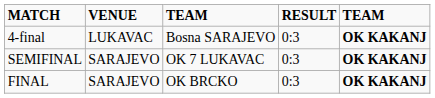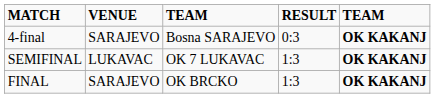 <table class="wikitable">
 <tr>
 <td><strong>MATCH</strong></td>
 <td><strong>VENUE</strong></td>
 <td><strong>TEAM</strong></td>
 <td><strong>RESULT</strong></td>
 <td><strong>TEAM</strong></td>
 </tr>
 <tr>
 <td>4-final</td>
-<td>LUKAVAC</td>
+<td>SARAJEVO</td>
 <td>Bosna SARAJEVO</td>
 <td>0:3</td>
 <td><strong>OK KAKANJ</strong></td>
 </tr>
 <tr>
 <td>SEMIFINAL</td>
-<td>SARAJEVO</td>
+<td>LUKAVAC</td>
 <td>OK 7 LUKAVAC</td>
-<td>0:3</td>
+<td>1:3</td>
 <td><strong>OK KAKANJ</strong></td>
 </tr>
 <tr>
 <td>FINAL</td>
 <td>SARAJEVO</td>
 <td>OK BRCKO</td>
-<td>0:3</td>
+<td>1:3</td>
 <td><strong>OK KAKANJ</strong></td>
 </tr>
 </table>
